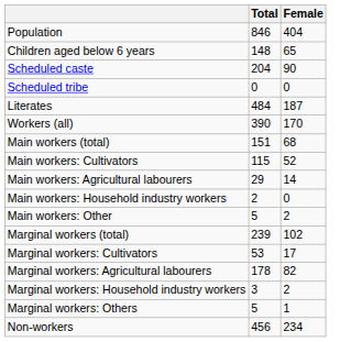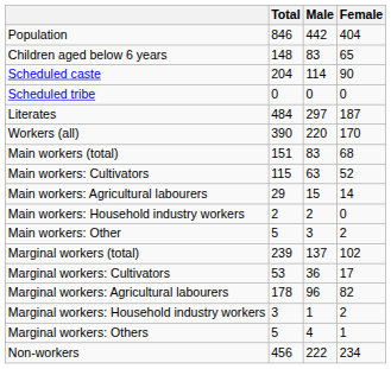 <table class="wikitable sortable">
 <tr>
 <th></th>
 <th>Total</th>
+<th>Male</th>
 <th>Female</th>
 </tr>
 <tr>
 <td>Population</td>
 <td>846</td>
+<td>442</td>
 <td>404</td>
 </tr>
 <tr>
 <td>Children aged below 6 years</td>
 <td>148</td>
+<td>83</td>
 <td>65</td>
 </tr>
 <tr>
 <td><a href='#'>Scheduled caste</a></td>
 <td>204</td>
+<td>114</td>
 <td>90</td>
 </tr>
 <tr>
 <td><a href='#'>Scheduled tribe</a></td>
 <td>0</td>
 <td>0</td>
+<td>0</td>
 </tr>
 <tr>
 <td>Literates</td>
 <td>484</td>
+<td>297</td>
 <td>187</td>
 </tr>
 <tr>
 <td>Workers (all)</td>
 <td>390</td>
+<td>220</td>
 <td>170</td>
 </tr>
 <tr>
 <td>Main workers (total)</td>
 <td>151</td>
+<td>83</td>
 <td>68</td>
 </tr>
 <tr>
 <td>Main workers: Cultivators</td>
 <td>115</td>
+<td>63</td>
 <td>52</td>
 </tr>
 <tr>
 <td>Main workers: Agricultural labourers</td>
 <td>29</td>
+<td>15</td>
 <td>14</td>
 </tr>
 <tr>
 <td>Main workers: Household industry workers</td>
+<td>2</td>
 <td>2</td>
 <td>0</td>
 </tr>
 <tr>
 <td>Main workers: Other</td>
 <td>5</td>
+<td>3</td>
 <td>2</td>
 </tr>
 <tr>
 <td>Marginal workers (total)</td>
 <td>239</td>
+<td>137</td>
 <td>102</td>
 </tr>
 <tr>
 <td>Marginal workers: Cultivators</td>
 <td>53</td>
+<td>36</td>
 <td>17</td>
 </tr>
 <tr>
 <td>Marginal workers: Agricultural labourers</td>
 <td>178</td>
+<td>96</td>
 <td>82</td>
 </tr>
 <tr>
 <td>Marginal workers: Household industry workers</td>
 <td>3</td>
+<td>1</td>
 <td>2</td>
 </tr>
 <tr>
 <td>Marginal workers: Others</td>
 <td>5</td>
+<td>4</td>
 <td>1</td>
 </tr>
 <tr>
 <td>Non-workers</td>
 <td>456</td>
+<td>222</td>
 <td>234</td>
 </tr>
 </table>
